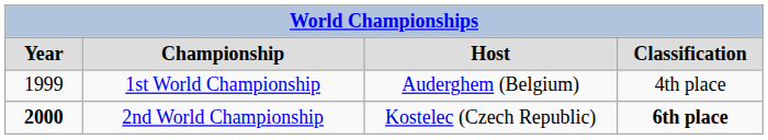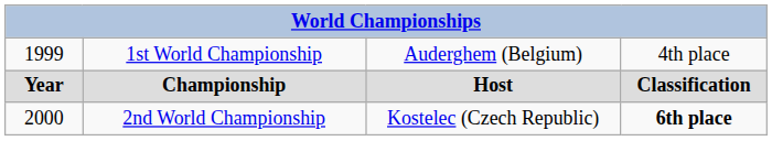 <table class="wikitable" style=font-size:90%>
 <tr align=center style="background:#B0C4DE;">
 <td colspan=4><strong><a href='#'>World Championships</a></strong></td>
+</tr>
+<tr align=center>
+<td>1999</td>
+<td><a href='#'>1st World Championship</a></td>
+<td><a href='#'>Auderghem</a> (Belgium)</td>
+<td align="center">4th place</td>
 </tr>
 <tr align=center bgcolor="#dddddd">
 <td width=50><strong>Year</strong></td>
 <td width=200><strong>Championship</strong></td>
 <td width=180><strong>Host</strong></td>
 <td width=100><strong>Classification</strong></td>
 </tr>
 <tr align=center>
-<td>1999</td>
-<td><a href='#'>1st World Championship</a></td>
-<td><a href='#'>Auderghem</a> (Belgium)</td>
-<td align="center">4th place</td>
-</tr>
-<tr align=center>
-<td><strong>2000</strong></td>
+<td>2000</td>
 <td><a href='#'>2nd World Championship</a></td>
 <td><a href='#'>Kostelec</a> (Czech Republic)</td>
 <td align="center"><strong>6th place</strong></td>
 </tr>
 </table>
